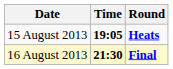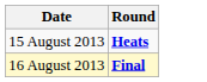 <table class="wikitable">
 <tr>
 <th>Date</th>
-<th>Time</th>
 <th>Round</th>
 </tr>
 <tr>
 <td>15 August 2013</td>
-<td><strong>19:05</strong></td>
 <td><strong><a href='#'>Heats</a></strong></td>
 </tr>
 <tr style=background:lemonchiffon>
 <td>16 August 2013</td>
-<td><strong>21:30</strong></td>
 <td><strong><a href='#'>Final</a></strong></td>
 </tr>
 </table>
